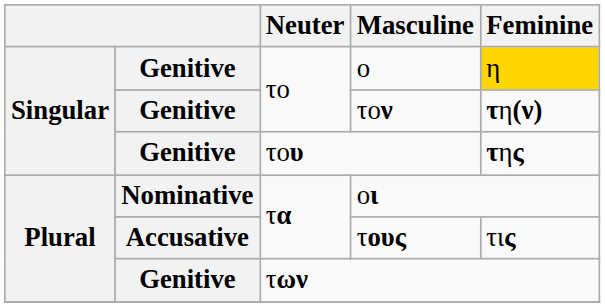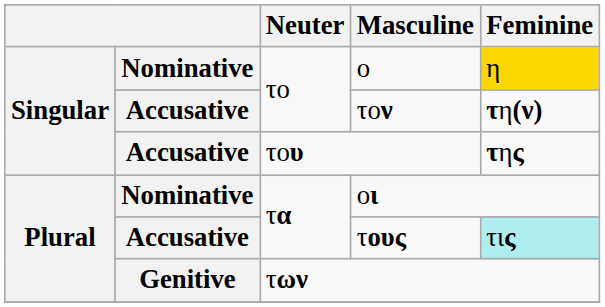 <table class="wikitable">
 <tr>
 <th colspan=2></th>
 <th>Neuter</th>
 <th>Masculine</th>
 <th>Feminine</th>
 </tr>
 <tr>
 <th rowspan=3>Singular</th>
-<th>Genitive</th>
+<th>Nominative</th>
 <td rowspan="2">το</td>
 <td>ο</td>
 <td style="background: gold;">η</td>
 </tr>
 <tr>
-<th>Genitive</th>
+<th>Accusative</th>
 <td>το<strong>ν</strong></td>
 <td><strong>τ</strong>η<strong>(ν)</strong></td>
 </tr>
 <tr>
-<th>Genitive</th>
+<th>Accusative</th>
 <td colspan="2">το<strong>υ</strong></td>
 <td><strong>τ</strong>η<strong>ς</strong></td>
 </tr>
 <tr>
 <th rowspan=3>Plural</th>
 <th>Nominative</th>
 <td rowspan="2">τ<strong>α</strong></td>
 <td colspan="2">ο<strong>ι</strong></td>
 </tr>
 <tr>
 <th>Accusative</th>
 <td>τ<strong>ους</strong></td>
-<td>τι<strong>ς</strong></td>
+<td style="background: paleturquoise;">τι<strong>ς</strong></td>
 </tr>
 <tr>
 <th>Genitive</th>
 <td colspan="3">τ<strong>ων</strong></td>
 </tr>
 <tr>
 </tr>
 </table>
